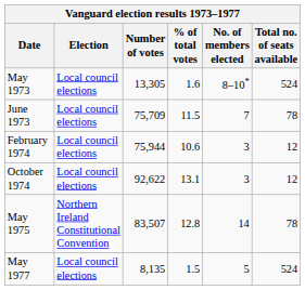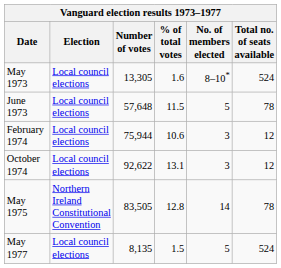 <table class="wikitable" style="font-size: 95%;">
 <tr>
 <th colspan="17">Vanguard election results 1973–1977</th>
 </tr>
 <tr>
 <th style="width: 60px">Date</th>
 <th style="width: 80px">Election</th>
 <th style="width: 40px">Number of votes</th>
 <th style="width: 40px">% of total votes</th>
 <th style="width: 40px">No. of members elected</th>
 <th style="width: 40px">Total no. of seats available</th>
 </tr>
 <tr>
 <td>May 1973</td>
 <td><a href='#'>Local council elections</a></td>
 <td style="text-align:right;">13,305</td>
 <td style="text-align:right;">1.6</td>
 <td style="text-align:right;">8–10<sup>*</sup></td>
 <td style="text-align:right;">524</td>
 </tr>
 <tr>
 <td>June 1973</td>
 <td><a href='#'>Local council elections</a></td>
-<td style="text-align:right;">75,709</td>
+<td style="text-align:right;">57,648</td>
 <td style="text-align:right;">11.5</td>
-<td style="text-align:right;">7</td>
+<td style="text-align:right;">5</td>
 <td style="text-align:right;">78</td>
 </tr>
 <tr>
 <td>February 1974</td>
 <td><a href='#'>Local council elections</a></td>
 <td style="text-align:right;">75,944</td>
 <td style="text-align:right;">10.6</td>
 <td style="text-align:right;">3</td>
 <td style="text-align:right;">12</td>
 </tr>
 <tr>
 <td>October 1974</td>
 <td><a href='#'>Local council elections</a></td>
 <td style="text-align:right;">92,622</td>
 <td style="text-align:right;">13.1</td>
 <td style="text-align:right;">3</td>
 <td style="text-align:right;">12</td>
 </tr>
 <tr>
 <td>May 1975</td>
 <td><a href='#'>Northern Ireland Constitutional Convention</a></td>
-<td style="text-align:right;">83,507</td>
+<td style="text-align:right;">83,505</td>
 <td style="text-align:right;">12.8</td>
 <td style="text-align:right;">14</td>
 <td style="text-align:right;">78</td>
 </tr>
 <tr>
 <td>May 1977</td>
 <td><a href='#'>Local council elections</a></td>
 <td style="text-align:right;">8,135</td>
 <td style="text-align:right;">1.5</td>
 <td style="text-align:right;">5</td>
 <td style="text-align:right;">524</td>
 </tr>
 </table>
